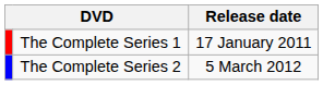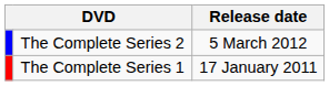 <table class="wikitable" style="width:320px; text-align:center;">
 <tr>
 <th scope="col" colspan="2">DVD</th>
 <th scope="col">Release date</th>
 </tr>
 <tr>
+<td style="background:blue;"></td>
+<td>The Complete Series 2</td>
+<td>5 March 2012</td>
+</tr>
+<tr>
 <td style="background:red;"></td>
 <td>The Complete Series 1</td>
 <td>17 January 2011</td>
 </tr>
-<tr>
-<td style="background:blue;"></td>
-<td>The Complete Series 2</td>
-<td>5 March 2012</td>
-</tr>
 </table>
